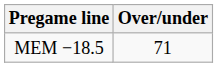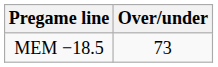 <table class="wikitable">
 <tr align="center">
 <th style=>Pregame line</th>
 <th style=>Over/under</th>
 </tr>
 <tr align="center">
 <td>MEM −18.5</td>
-<td>71</td>
+<td>73</td>
 </tr>
 </table>
